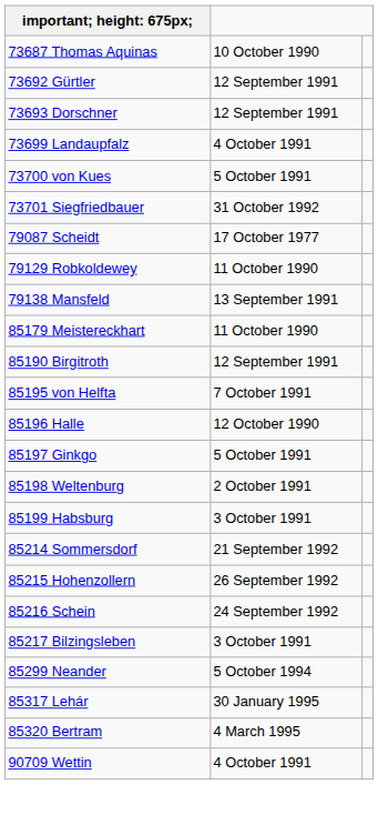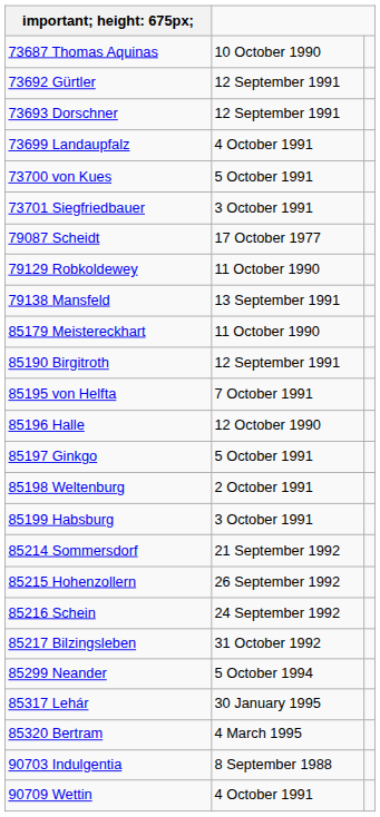 <table class="wikitable" style="font-size: 89%; float: left; width: 26em; margin-right: 1em; line-height: 1.65em">
 <tr>
 <th>important; height: 675px;</th>
 </tr>
 <tr>
 <td><a href='#'>73687 Thomas Aquinas</a></td>
 <td>10 October 1990</td>
 <td><small></small> </td>
 </tr>
 <tr>
 <td><a href='#'>73692 Gürtler</a></td>
 <td>12 September 1991</td>
 <td><small></small> </td>
 </tr>
 <tr>
 <td><a href='#'>73693 Dorschner</a></td>
 <td>12 September 1991</td>
 <td><small></small> </td>
 </tr>
 <tr>
 <td><a href='#'>73699 Landaupfalz</a></td>
 <td>4 October 1991</td>
 <td><small></small> </td>
 </tr>
 <tr>
 <td><a href='#'>73700 von Kues</a></td>
 <td>5 October 1991</td>
 <td><small></small> </td>
 </tr>
 <tr>
 <td><a href='#'>73701 Siegfriedbauer</a></td>
-<td>31 October 1992</td>
+<td>3 October 1991</td>
 <td><small></small> </td>
 </tr>
 <tr>
 <td><a href='#'>79087 Scheidt</a></td>
 <td>17 October 1977</td>
 <td><small></small></td>
 </tr>
 <tr>
 <td><a href='#'>79129 Robkoldewey</a></td>
 <td>11 October 1990</td>
 <td><small></small> </td>
 </tr>
 <tr>
 <td><a href='#'>79138 Mansfeld</a></td>
 <td>13 September 1991</td>
 <td><small></small> </td>
 </tr>
 <tr>
 <td><a href='#'>85179 Meistereckhart</a></td>
 <td>11 October 1990</td>
 <td><small></small> </td>
 </tr>
 <tr>
 <td><a href='#'>85190 Birgitroth</a></td>
 <td>12 September 1991</td>
 <td><small></small> </td>
 </tr>
 <tr>
 <td><a href='#'>85195 von Helfta</a></td>
 <td>7 October 1991</td>
 <td><small></small> </td>
 </tr>
 <tr>
 <td><a href='#'>85196 Halle</a></td>
 <td>12 October 1990</td>
 <td><small></small> </td>
 </tr>
 <tr>
 <td><a href='#'>85197 Ginkgo</a></td>
 <td>5 October 1991</td>
 <td><small></small> </td>
 </tr>
 <tr>
 <td><a href='#'>85198 Weltenburg</a></td>
 <td>2 October 1991</td>
 <td><small></small> </td>
 </tr>
 <tr>
 <td><a href='#'>85199 Habsburg</a></td>
 <td>3 October 1991</td>
 <td><small></small> </td>
 </tr>
 <tr>
 <td><a href='#'>85214 Sommersdorf</a></td>
 <td>21 September 1992</td>
 <td><small></small> </td>
 </tr>
 <tr>
 <td><a href='#'>85215 Hohenzollern</a></td>
 <td>26 September 1992</td>
 <td><small></small> </td>
 </tr>
 <tr>
 <td><a href='#'>85216 Schein</a></td>
 <td>24 September 1992</td>
 <td><small></small> </td>
 </tr>
 <tr>
 <td><a href='#'>85217 Bilzingsleben</a></td>
-<td>3 October 1991</td>
+<td>31 October 1992</td>
 <td><small></small></td>
 </tr>
 <tr>
 <td><a href='#'>85299 Neander</a></td>
 <td>5 October 1994</td>
 <td><small></small></td>
 </tr>
 <tr>
 <td><a href='#'>85317 Lehár</a></td>
 <td>30 January 1995</td>
 <td><small></small></td>
 </tr>
 <tr>
 <td><a href='#'>85320 Bertram</a></td>
 <td>4 March 1995</td>
 <td><small></small></td>
 </tr>
 <tr>
+<td><a href='#'>90703 Indulgentia</a></td>
+<td>8 September 1988</td>
+<td><small></small></td>
+</tr>
+<tr>
 <td><a href='#'>90709 Wettin</a></td>
 <td>4 October 1991</td>
 <td><small></small> </td>
 </tr>
 </table>
